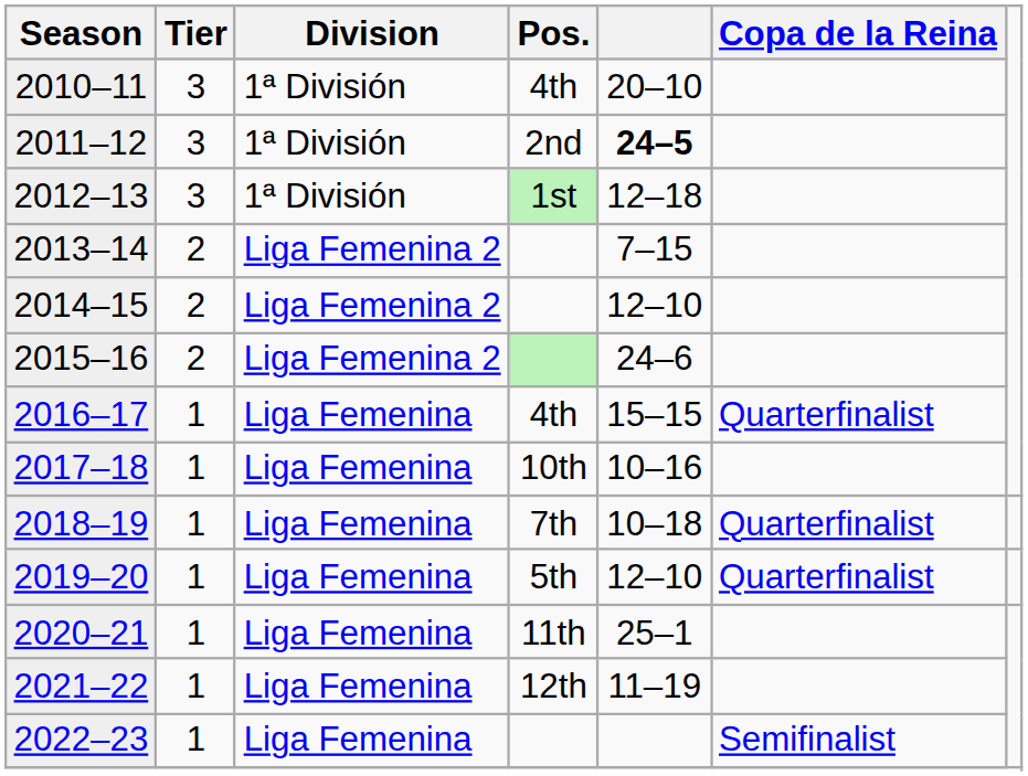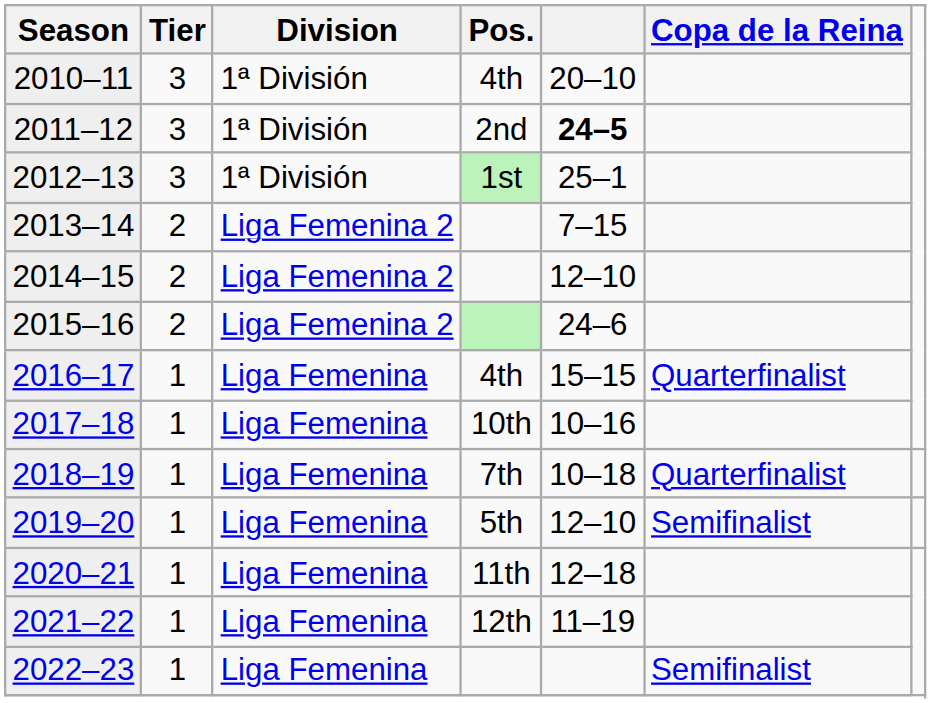 <table class="wikitable" style="font-size:85%; text-align:center">
 <tr>
 <th>Season</th>
 <th>Tier</th>
 <th>Division</th>
 <th>Pos.</th>
 <th></th>
 <th><a href='#'>Copa de la Reina</a></th>
 </tr>
 <tr>
 <td bgcolor=#efefef>2010–11</td>
 <td>3</td>
 <td align=left>1ª División</td>
 <td>4th</td>
 <td>20–10</td>
 <td></td>
 </tr>
 <tr>
 <td bgcolor=#efefef>2011–12</td>
 <td>3</td>
 <td align=left>1ª División</td>
 <td>2nd</td>
 <td><strong>24–5</strong></td>
 <td></td>
 </tr>
 <tr>
 <td bgcolor=#efefef>2012–13</td>
 <td>3</td>
 <td align=left>1ª División</td>
 <td bgcolor=#BBF3BB>1st</td>
-<td>12–18</td>
+<td>25–1</td>
 <td></td>
 </tr>
 <tr>
 <td bgcolor=#efefef>2013–14</td>
 <td>2</td>
 <td align=left><a href='#'>Liga Femenina 2</a></td>
 <td></td>
 <td>7–15</td>
 <td></td>
 </tr>
 <tr>
 <td bgcolor=#efefef>2014–15</td>
 <td>2</td>
 <td align=left><a href='#'>Liga Femenina 2</a></td>
 <td></td>
 <td>12–10</td>
 <td></td>
 </tr>
 <tr>
 <td bgcolor=#efefef>2015–16</td>
 <td>2</td>
 <td align=left><a href='#'>Liga Femenina 2</a></td>
 <td bgcolor=#BBF3BB></td>
 <td>24–6</td>
 <td></td>
 </tr>
 <tr>
 <td bgcolor=#efefef><a href='#'>2016–17</a></td>
 <td>1</td>
 <td align=left><a href='#'>Liga Femenina</a></td>
 <td>4th</td>
 <td>15–15</td>
 <td align=left><a href='#'>Quarterfinalist</a></td>
 </tr>
 <tr>
 <td bgcolor=#efefef><a href='#'>2017–18</a></td>
 <td>1</td>
 <td align=left><a href='#'>Liga Femenina</a></td>
 <td>10th</td>
 <td>10–16</td>
 <td></td>
 </tr>
 <tr>
 <td style="background:#efefef;"><a href='#'>2018–19</a></td>
 <td>1</td>
 <td align=left><a href='#'>Liga Femenina</a></td>
 <td>7th</td>
 <td>10–18</td>
 <td align=left><a href='#'>Quarterfinalist</a></td>
 <td></td>
 </tr>
 <tr>
 <td style="background:#efefef;"><a href='#'>2019–20</a></td>
 <td>1</td>
 <td align=left><a href='#'>Liga Femenina</a></td>
 <td>5th</td>
 <td>12–10</td>
-<td align=left><a href='#'>Quarterfinalist</a></td>
+<td align=left><a href='#'>Semifinalist</a></td>
 <td></td>
 </tr>
 <tr>
 <td style="background:#efefef;"><a href='#'>2020–21</a></td>
 <td>1</td>
 <td align=left><a href='#'>Liga Femenina</a></td>
 <td>11th</td>
-<td>25–1</td>
+<td>12–18</td>
 <td></td>
 </tr>
 <tr>
 <td style="background:#efefef;"><a href='#'>2021–22</a></td>
 <td>1</td>
 <td align=left><a href='#'>Liga Femenina</a></td>
 <td>12th</td>
 <td>11–19</td>
 <td></td>
 </tr>
 <tr>
 <td style="background:#efefef;"><a href='#'>2022–23</a></td>
 <td>1</td>
 <td align=left><a href='#'>Liga Femenina</a></td>
 <td></td>
 <td></td>
 <td align=left><a href='#'>Semifinalist</a></td>
 </tr>
 <tr>
 </tr>
 </table>
